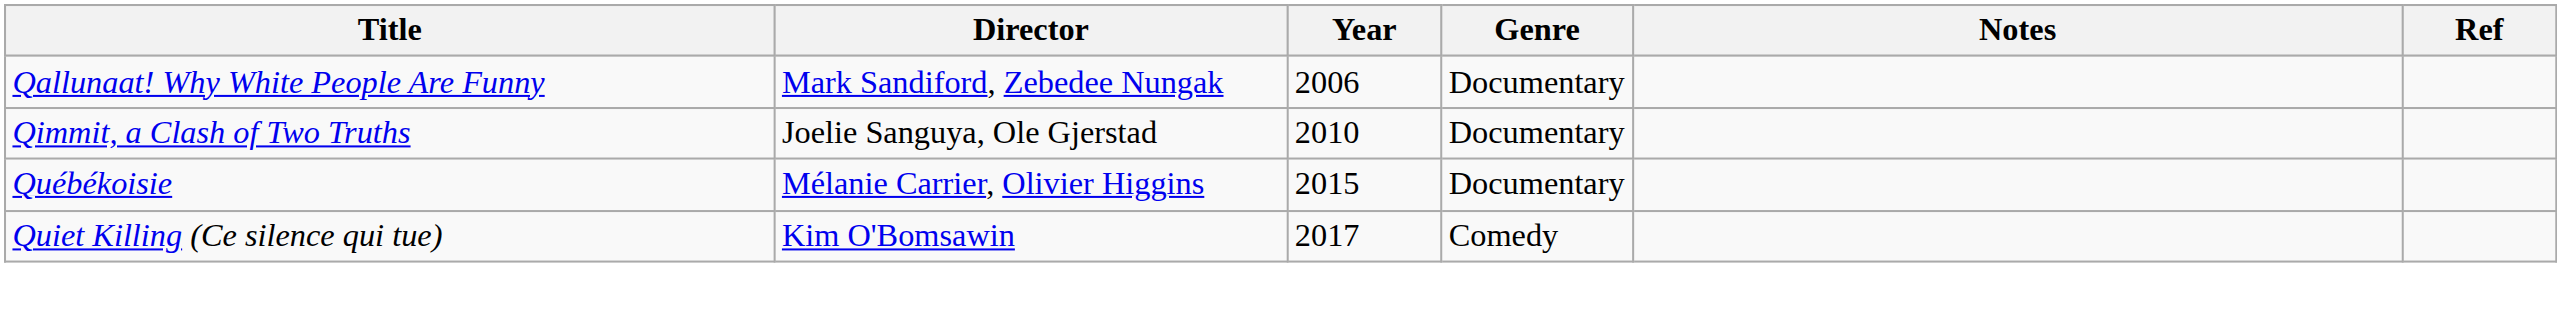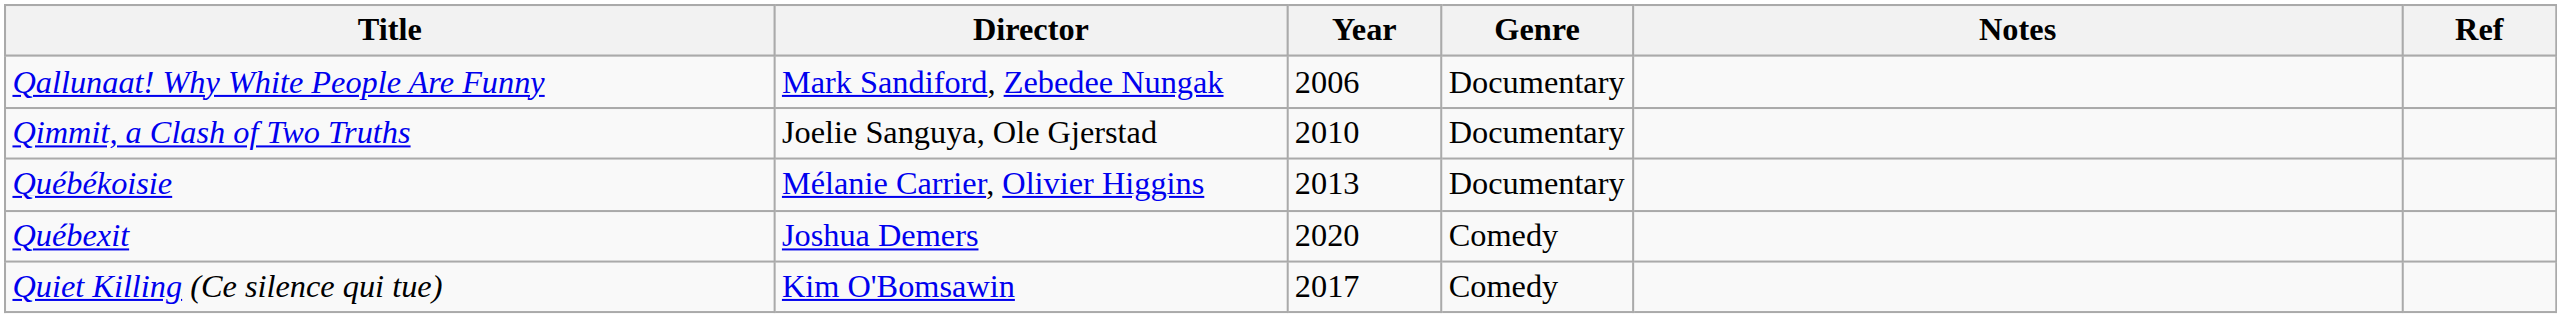 <table class="wikitable sortable" style="width:100%;">
 <tr style="background:#bebebe;">
 <th style="width:30%;">Title</th>
 <th style="width:20%;">Director</th>
 <th style="width:6%;">Year</th>
 <th style="width:6%;">Genre</th>
 <th style="width:30%;">Notes</th>
 <th style="width:6%;">Ref</th>
 </tr>
 <tr>
 <td><em><a href='#'>Qallunaat! Why White People Are Funny</a></em></td>
 <td><a href='#'>Mark Sandiford</a>, <a href='#'>Zebedee Nungak</a></td>
 <td>2006</td>
 <td>Documentary</td>
 <td></td>
 <td></td>
 </tr>
 <tr>
 <td><em><a href='#'>Qimmit, a Clash of Two Truths</a></em></td>
 <td>Joelie Sanguya, Ole Gjerstad</td>
 <td>2010</td>
 <td>Documentary</td>
 <td></td>
 <td></td>
 </tr>
 <tr>
 <td><em><a href='#'>Québékoisie</a></em></td>
 <td><a href='#'>Mélanie Carrier</a>, <a href='#'>Olivier Higgins</a></td>
-<td>2015</td>
+<td>2013</td>
 <td>Documentary</td>
+<td></td>
+<td></td>
+</tr>
+<tr>
+<td><em><a href='#'>Québexit</a></em></td>
+<td><a href='#'>Joshua Demers</a></td>
+<td>2020</td>
+<td>Comedy</td>
 <td></td>
 <td></td>
 </tr>
 <tr>
 <td><em><a href='#'>Quiet Killing</a> (Ce silence qui tue)</em></td>
 <td><a href='#'>Kim O'Bomsawin</a></td>
 <td>2017</td>
 <td>Comedy</td>
 <td></td>
 <td></td>
 </tr>
 </table>
